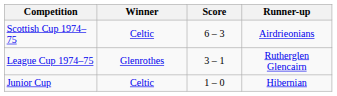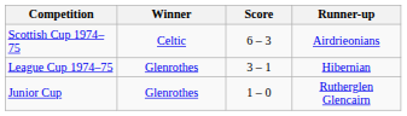 <table class="wikitable" style="text-align: center;">
 <tr>
 <th width=140>Competition</th>
 <th width=135>Winner</th>
 <th width=80>Score</th>
 <th width=135>Runner-up</th>
 </tr>
 <tr>
 <td align=left><a href='#'>Scottish Cup 1974–75</a></td>
 <td><a href='#'>Celtic</a></td>
 <td>6 – 3</td>
 <td><a href='#'>Airdrieonians</a></td>
 </tr>
 <tr>
 <td align=left><a href='#'>League Cup 1974–75</a></td>
 <td><a href='#'>Glenrothes</a></td>
 <td>3 – 1</td>
-<td><a href='#'>Rutherglen Glencairn</a></td>
+<td><a href='#'>Hibernian</a></td>
 </tr>
 <tr>
 <td align=left><a href='#'>Junior Cup</a></td>
-<td><a href='#'>Celtic</a></td>
+<td><a href='#'>Glenrothes</a></td>
 <td>1 – 0</td>
-<td><a href='#'>Hibernian</a></td>
+<td><a href='#'>Rutherglen Glencairn</a></td>
 </tr>
 </table>
